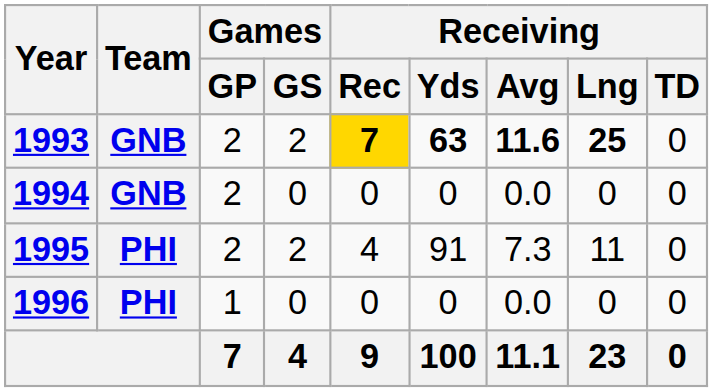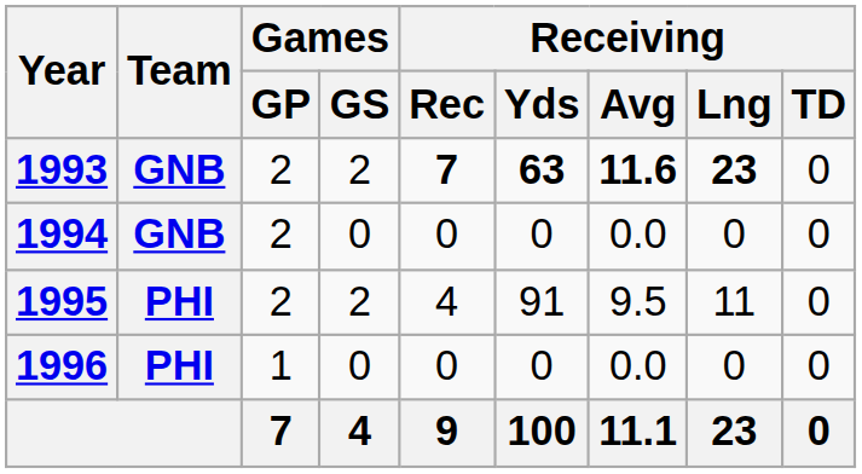 <table class="wikitable" style="text-align:center">
 <tr>
 <th rowspan="2">Year</th>
 <th rowspan="2">Team</th>
 <th colspan="2">Games</th>
 <th colspan="5">Receiving</th>
 </tr>
 <tr>
 <th>GP</th>
 <th>GS</th>
 <th>Rec</th>
 <th>Yds</th>
 <th>Avg</th>
 <th>Lng</th>
 <th>TD</th>
 </tr>
 <tr>
 <th><a href='#'>1993</a></th>
 <th><a href='#'>GNB</a></th>
 <td>2</td>
 <td>2</td>
-<td style="background: gold;"><strong>7</strong></td>
+<td><strong>7</strong></td>
 <td><strong>63</strong></td>
 <td><strong>11.6</strong></td>
-<td><strong>25</strong></td>
+<td><strong>23</strong></td>
 <td>0</td>
 </tr>
 <tr>
 <th><a href='#'>1994</a></th>
 <th><a href='#'>GNB</a></th>
 <td>2</td>
 <td>0</td>
 <td>0</td>
 <td>0</td>
 <td>0.0</td>
 <td>0</td>
 <td>0</td>
 </tr>
 <tr>
 <th><a href='#'>1995</a></th>
 <th><a href='#'>PHI</a></th>
 <td>2</td>
 <td>2</td>
 <td>4</td>
 <td>91</td>
-<td>7.3</td>
+<td>9.5</td>
 <td>11</td>
 <td>0</td>
 </tr>
 <tr>
 <th><a href='#'>1996</a></th>
 <th><a href='#'>PHI</a></th>
 <td>1</td>
 <td>0</td>
 <td>0</td>
 <td>0</td>
 <td>0.0</td>
 <td>0</td>
 <td>0</td>
 </tr>
 <tr>
 <th colspan="2"></th>
 <th>7</th>
 <th>4</th>
 <th>9</th>
 <th>100</th>
 <th>11.1</th>
 <th>23</th>
 <th>0</th>
 </tr>
 </table>
